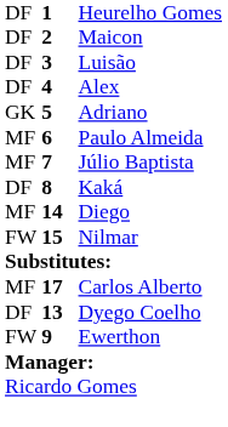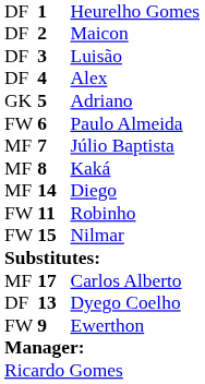 <table cellspacing="0" cellpadding="0" style="font-size:90%; margin:0.2em auto;">
 <tr>
 <th width="25"></th>
 <th width="25"></th>
 </tr>
 <tr>
 <td>DF</td>
 <td><strong>1</strong></td>
 <td><a href='#'>Heurelho Gomes</a></td>
 </tr>
 <tr>
 <td>DF</td>
 <td><strong>2</strong></td>
 <td><a href='#'>Maicon</a></td>
 </tr>
 <tr>
 <td>DF</td>
 <td><strong>3</strong></td>
 <td><a href='#'>Luisão</a></td>
 </tr>
 <tr>
 <td>DF</td>
 <td><strong>4</strong></td>
 <td><a href='#'>Alex</a></td>
 </tr>
 <tr>
 <td>GK</td>
 <td><strong>5</strong></td>
 <td><a href='#'>Adriano</a></td>
 <td></td>
 <td></td>
 </tr>
 <tr>
-<td>MF</td>
+<td>FW</td>
 <td><strong>6</strong></td>
 <td><a href='#'>Paulo Almeida</a></td>
 </tr>
 <tr>
 <td>MF</td>
 <td><strong>7</strong></td>
 <td><a href='#'>Júlio Baptista</a></td>
 </tr>
 <tr>
-<td>DF</td>
+<td>MF</td>
 <td><strong>8</strong></td>
 <td><a href='#'>Kaká</a></td>
 </tr>
 <tr>
 <td>MF</td>
 <td><strong>14</strong></td>
 <td><a href='#'>Diego</a></td>
+</tr>
+<tr>
+<td>FW</td>
+<td><strong>11</strong></td>
+<td><a href='#'>Robinho</a></td>
+<td></td>
+<td></td>
 </tr>
 <tr>
 <td>FW</td>
 <td><strong>15</strong></td>
 <td><a href='#'>Nilmar</a></td>
 <td></td>
 <td></td>
 </tr>
 <tr>
 <td colspan=3><strong>Substitutes:</strong></td>
 </tr>
 <tr>
 <td>MF</td>
 <td><strong>17</strong></td>
 <td><a href='#'>Carlos Alberto</a></td>
 <td></td>
 <td></td>
 </tr>
 <tr>
 <td>DF</td>
 <td><strong>13</strong></td>
 <td><a href='#'>Dyego Coelho</a></td>
 <td></td>
 <td></td>
 </tr>
 <tr>
 <td>FW</td>
 <td><strong>9</strong></td>
 <td><a href='#'>Ewerthon</a></td>
 <td></td>
 <td></td>
 </tr>
 <tr>
 <td colspan=3><strong>Manager:</strong></td>
 </tr>
 <tr>
 <td colspan=4> <a href='#'>Ricardo Gomes</a></td>
 </tr>
 </table>
